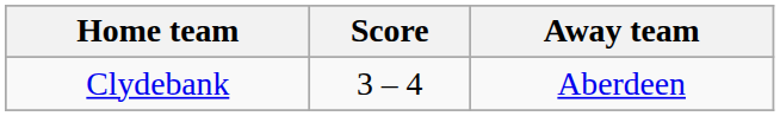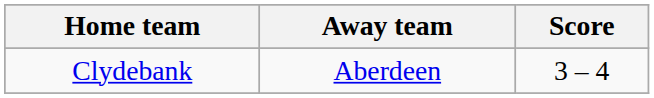 <table class="wikitable" style="text-align: center">
 <tr>
 <th width=140>Home team</th>
+<th width=140>Away team</th>
 <th width=70>Score</th>
-<th width=140>Away team</th>
 </tr>
 <tr>
 <td><a href='#'>Clydebank</a></td>
+<td><a href='#'>Aberdeen</a></td>
 <td>3 – 4</td>
-<td><a href='#'>Aberdeen</a></td>
 </tr>
 </table>
